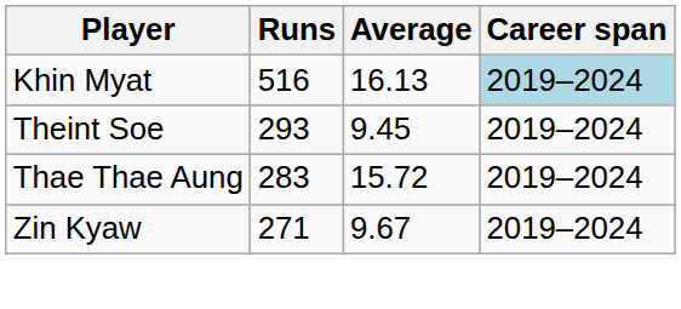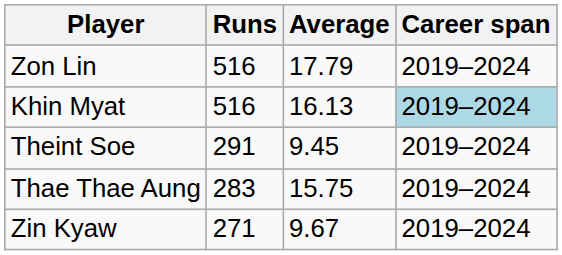 <table class="wikitable">
 <tr>
 <th>Player</th>
 <th>Runs</th>
 <th>Average</th>
 <th>Career span</th>
+</tr>
+<tr>
+<td>Zon Lin</td>
+<td>516</td>
+<td>17.79</td>
+<td>2019–2024</td>
 </tr>
 <tr>
 <td>Khin Myat</td>
 <td>516</td>
 <td>16.13</td>
 <td style="background: lightblue;">2019–2024</td>
 </tr>
 <tr>
 <td>Theint Soe</td>
-<td>293</td>
+<td>291</td>
 <td>9.45</td>
 <td>2019–2024</td>
 </tr>
 <tr>
 <td>Thae Thae Aung</td>
 <td>283</td>
-<td>15.72</td>
+<td>15.75</td>
 <td>2019–2024</td>
 </tr>
 <tr>
 <td>Zin Kyaw</td>
 <td>271</td>
 <td>9.67</td>
 <td>2019–2024</td>
 </tr>
 </table>
